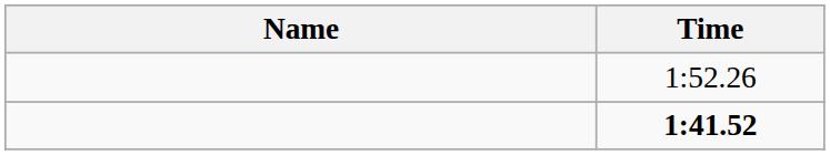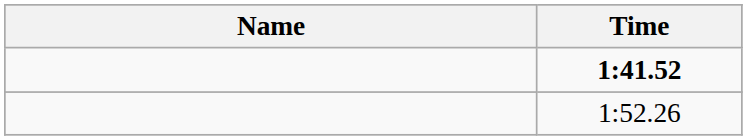 <table class="wikitable" style="text-align:center;">
 <tr>
 <th style="width:19em">Name</th>
 <th style="width:7em">Time</th>
 </tr>
 <tr>
+<td align=left><strong></strong></td>
+<td><strong>1:41.52</strong></td>
+</tr>
+<tr>
 <td align=left></td>
 <td>1:52.26</td>
 </tr>
-<tr>
-<td align=left><strong></strong></td>
-<td><strong>1:41.52</strong></td>
-</tr>
 </table>
